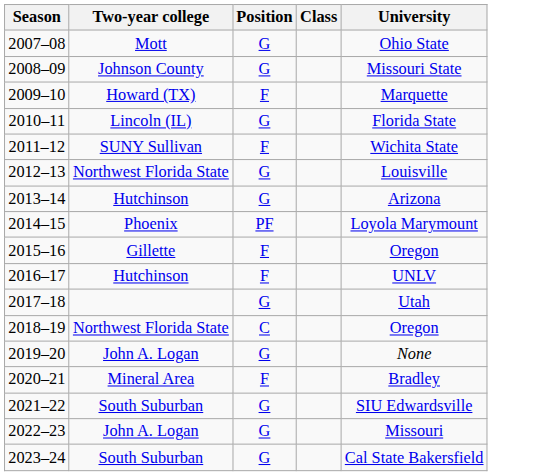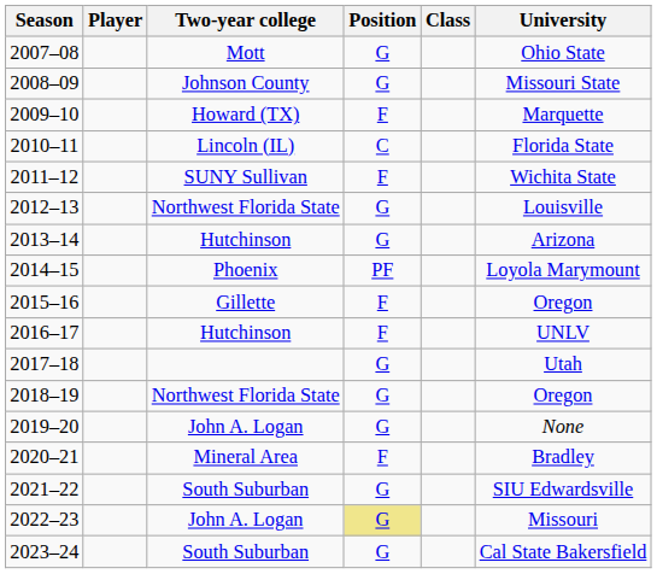 <table class="wikitable sortable" style="text-align:center;">
 <tr>
 <th>Season</th>
+<th>Player</th>
 <th>Two-year college</th>
 <th>Position</th>
 <th>Class</th>
 <th>University</th>
 </tr>
 <tr>
 <td>2007–08</td>
+<td></td>
 <td><a href='#'>Mott</a></td>
 <td><a href='#'>G</a></td>
 <td></td>
 <td><a href='#'>Ohio State</a></td>
 </tr>
 <tr>
 <td>2008–09</td>
+<td></td>
 <td><a href='#'>Johnson County</a></td>
 <td><a href='#'>G</a></td>
 <td></td>
 <td><a href='#'>Missouri State</a></td>
 </tr>
 <tr>
 <td>2009–10</td>
+<td></td>
 <td><a href='#'>Howard (TX)</a></td>
 <td><a href='#'>F</a></td>
 <td></td>
 <td><a href='#'>Marquette</a></td>
 </tr>
 <tr>
 <td>2010–11</td>
+<td></td>
 <td><a href='#'>Lincoln (IL)</a></td>
-<td><a href='#'>G</a></td>
+<td><a href='#'>C</a></td>
 <td></td>
 <td><a href='#'>Florida State</a></td>
 </tr>
 <tr>
 <td>2011–12</td>
+<td></td>
 <td><a href='#'>SUNY Sullivan</a></td>
 <td><a href='#'>F</a></td>
 <td></td>
 <td><a href='#'>Wichita State</a></td>
 </tr>
 <tr>
 <td>2012–13</td>
+<td></td>
 <td><a href='#'>Northwest Florida State</a></td>
 <td><a href='#'>G</a></td>
 <td></td>
 <td><a href='#'>Louisville</a></td>
 </tr>
 <tr>
 <td>2013–14</td>
+<td></td>
 <td><a href='#'>Hutchinson</a></td>
 <td><a href='#'>G</a></td>
 <td></td>
 <td><a href='#'>Arizona</a></td>
 </tr>
 <tr>
 <td>2014–15</td>
+<td></td>
 <td><a href='#'>Phoenix</a></td>
 <td><a href='#'>PF</a></td>
 <td></td>
 <td><a href='#'>Loyola Marymount</a></td>
 </tr>
 <tr>
 <td>2015–16</td>
+<td></td>
 <td><a href='#'>Gillette</a></td>
 <td><a href='#'>F</a></td>
 <td></td>
 <td><a href='#'>Oregon</a></td>
 </tr>
 <tr>
 <td>2016–17</td>
+<td></td>
 <td><a href='#'>Hutchinson</a></td>
 <td><a href='#'>F</a></td>
 <td></td>
 <td><a href='#'>UNLV</a></td>
 </tr>
 <tr>
 <td>2017–18</td>
 <td></td>
+<td></td>
 <td><a href='#'>G</a></td>
 <td></td>
 <td><a href='#'>Utah</a></td>
 </tr>
 <tr>
 <td>2018–19</td>
+<td></td>
 <td><a href='#'>Northwest Florida State</a></td>
-<td><a href='#'>C</a></td>
+<td><a href='#'>G</a></td>
 <td></td>
 <td><a href='#'>Oregon</a></td>
 </tr>
 <tr>
 <td>2019–20</td>
+<td></td>
 <td><a href='#'>John A. Logan</a></td>
 <td><a href='#'>G</a></td>
 <td></td>
 <td><em>None</em></td>
 </tr>
 <tr>
 <td>2020–21</td>
+<td></td>
 <td><a href='#'>Mineral Area</a></td>
 <td><a href='#'>F</a></td>
 <td></td>
 <td><a href='#'>Bradley</a></td>
 </tr>
 <tr>
 <td>2021–22</td>
+<td></td>
 <td><a href='#'>South Suburban</a></td>
 <td><a href='#'>G</a></td>
 <td></td>
 <td><a href='#'>SIU Edwardsville</a></td>
 </tr>
 <tr>
 <td>2022–23</td>
+<td></td>
 <td><a href='#'>John A. Logan</a></td>
-<td><a href='#'>G</a></td>
+<td style="background: khaki;"><a href='#'>G</a></td>
 <td></td>
 <td><a href='#'>Missouri</a></td>
 </tr>
 <tr>
 <td>2023–24</td>
+<td></td>
 <td><a href='#'>South Suburban</a></td>
 <td><a href='#'>G</a></td>
 <td></td>
 <td><a href='#'>Cal State Bakersfield</a></td>
 </tr>
 </table>
